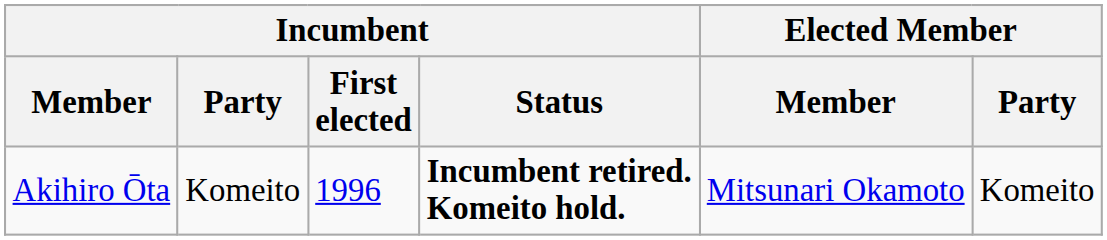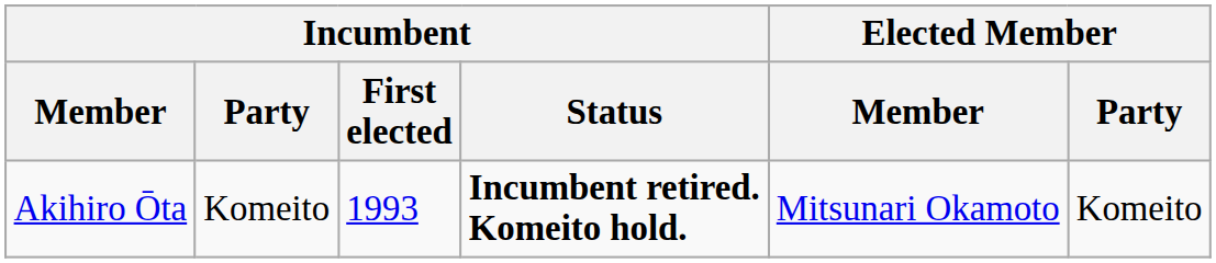 <table class="wikitable sortable">
 <tr>
 <th colspan=4>Incumbent</th>
 <th colspan=2>Elected Member</th>
 </tr>
 <tr>
 <th>Member</th>
 <th>Party</th>
 <th>First<br>elected</th>
 <th>Status</th>
 <th>Member</th>
 <th>Party</th>
 </tr>
 <tr>
 <td><a href='#'>Akihiro Ōta</a></td>
 <td>Komeito</td>
-<td><a href='#'>1996</a></td>
+<td><a href='#'>1993</a></td>
 <td><strong>Incumbent retired.<br>Komeito hold.</strong></td>
 <td><a href='#'>Mitsunari Okamoto</a></td>
 <td>Komeito</td>
 </tr>
 </table>
